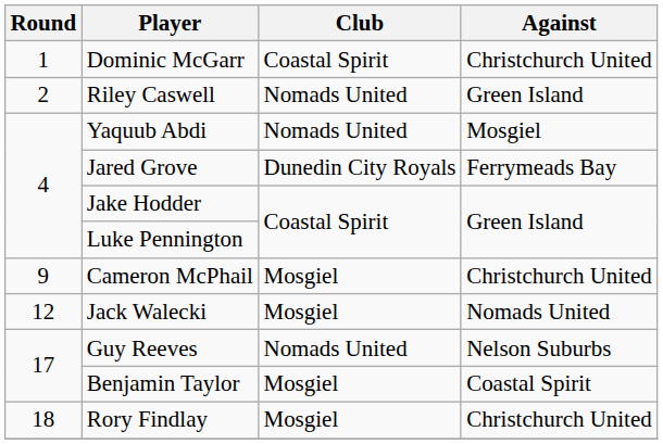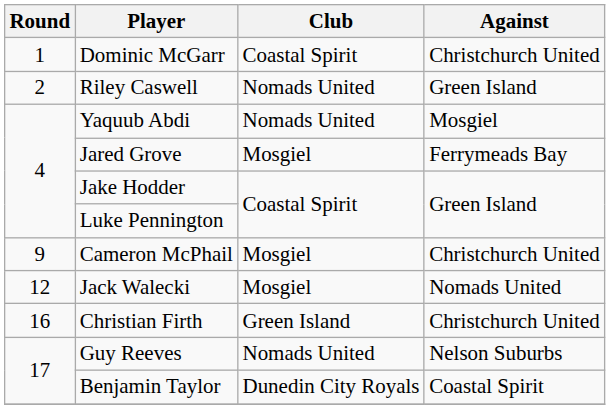 <table class="wikitable">
 <tr>
 <th>Round</th>
 <th>Player</th>
 <th>Club</th>
 <th>Against</th>
 </tr>
 <tr>
 <td style="text-align:center;">1</td>
 <td>Dominic McGarr</td>
 <td>Coastal Spirit</td>
 <td>Christchurch United</td>
 </tr>
 <tr>
 <td style="text-align:center;">2</td>
 <td>Riley Caswell</td>
 <td>Nomads United</td>
 <td>Green Island</td>
 </tr>
 <tr>
 <td style="text-align:center;" rowspan=4>4<br></td>
 <td>Yaquub Abdi</td>
 <td>Nomads United</td>
 <td>Mosgiel</td>
 </tr>
 <tr>
 <td>Jared Grove</td>
-<td>Dunedin City Royals</td>
+<td>Mosgiel</td>
 <td>Ferrymeads Bay</td>
 </tr>
 <tr>
 <td>Jake Hodder</td>
 <td rowspan=2>Coastal Spirit</td>
 <td rowspan=2>Green Island</td>
 </tr>
 <tr>
 <td>Luke Pennington</td>
 </tr>
 <tr>
 <td style="text-align:center;">9</td>
 <td>Cameron McPhail</td>
 <td>Mosgiel</td>
 <td>Christchurch United</td>
 </tr>
 <tr>
 <td style="text-align:center;">12</td>
 <td>Jack Walecki</td>
 <td>Mosgiel</td>
 <td>Nomads United</td>
 </tr>
 <tr>
+<td style="text-align:center;">16</td>
+<td>Christian Firth</td>
+<td>Green Island</td>
+<td>Christchurch United</td>
+</tr>
+<tr>
 <td style="text-align:center;" rowspan=2>17</td>
 <td>Guy Reeves</td>
 <td>Nomads United</td>
 <td>Nelson Suburbs</td>
 </tr>
 <tr>
 <td>Benjamin Taylor</td>
-<td>Mosgiel</td>
+<td>Dunedin City Royals</td>
 <td>Coastal Spirit</td>
-</tr>
-<tr>
-<td style="text-align:center;">18</td>
-<td>Rory Findlay</td>
-<td>Mosgiel</td>
-<td>Christchurch United</td>
 </tr>
 <tr>
 </tr>
 </table>
